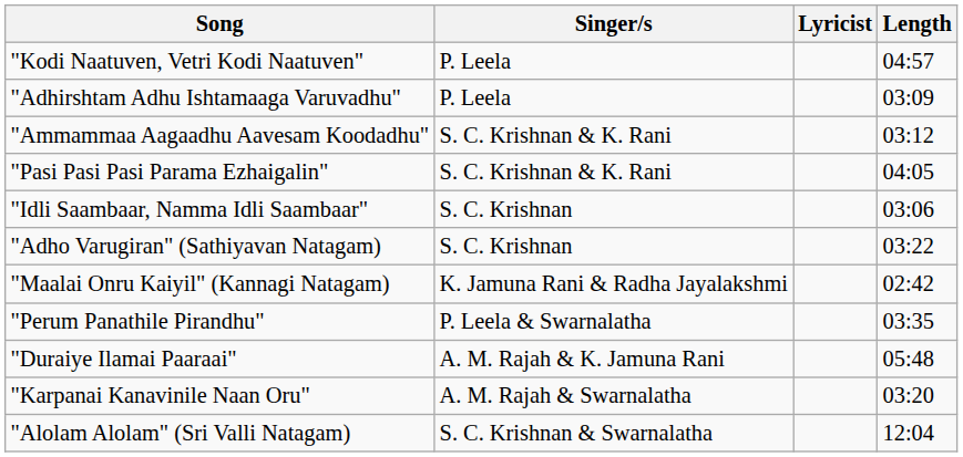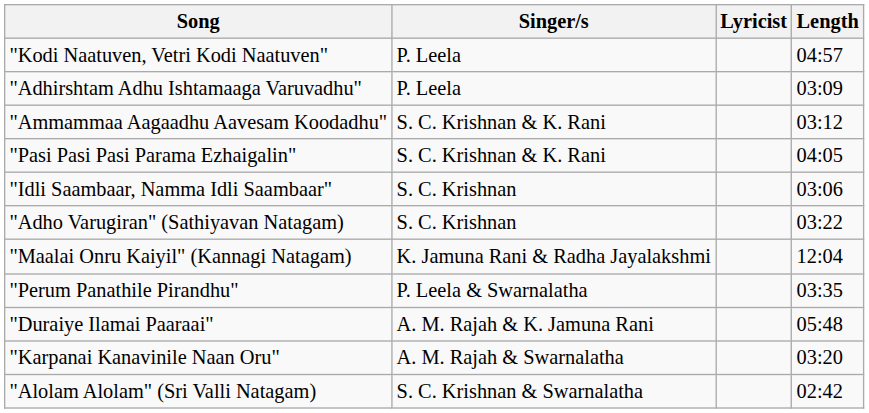 <table class="wikitable" style="font-size:95%;">
 <tr>
 <th>Song</th>
 <th>Singer/s</th>
 <th>Lyricist</th>
 <th>Length</th>
 </tr>
 <tr>
 <td>"Kodi Naatuven, Vetri Kodi Naatuven"</td>
 <td>P. Leela</td>
 <td></td>
 <td>04:57</td>
 </tr>
 <tr>
 <td>"Adhirshtam Adhu Ishtamaaga Varuvadhu"</td>
 <td>P. Leela</td>
 <td></td>
 <td>03:09</td>
 </tr>
 <tr>
 <td>"Ammammaa Aagaadhu Aavesam Koodadhu"</td>
 <td>S. C. Krishnan & K. Rani</td>
 <td></td>
 <td>03:12</td>
 </tr>
 <tr>
 <td>"Pasi Pasi Pasi Parama Ezhaigalin"</td>
 <td>S. C. Krishnan & K. Rani</td>
 <td></td>
 <td>04:05</td>
 </tr>
 <tr>
 <td>"Idli Saambaar, Namma Idli Saambaar"</td>
 <td>S. C. Krishnan</td>
 <td></td>
 <td>03:06</td>
 </tr>
 <tr>
 <td>"Adho Varugiran" (Sathiyavan Natagam)</td>
 <td>S. C. Krishnan</td>
 <td></td>
 <td>03:22</td>
 </tr>
 <tr>
 <td>"Maalai Onru Kaiyil" (Kannagi Natagam)</td>
 <td>K. Jamuna Rani & Radha Jayalakshmi</td>
 <td></td>
-<td>02:42</td>
+<td>12:04</td>
 </tr>
 <tr>
 <td>"Perum Panathile Pirandhu"</td>
 <td>P. Leela & Swarnalatha</td>
 <td></td>
 <td>03:35</td>
 </tr>
 <tr>
 <td>"Duraiye Ilamai Paaraai"</td>
 <td>A. M. Rajah & K. Jamuna Rani</td>
 <td></td>
 <td>05:48</td>
 </tr>
 <tr>
 <td>"Karpanai Kanavinile Naan Oru"</td>
 <td>A. M. Rajah & Swarnalatha</td>
 <td></td>
 <td>03:20</td>
 </tr>
 <tr>
 <td>"Alolam Alolam" (Sri Valli Natagam)</td>
 <td>S. C. Krishnan & Swarnalatha</td>
 <td></td>
-<td>12:04</td>
+<td>02:42</td>
 </tr>
 </table>
